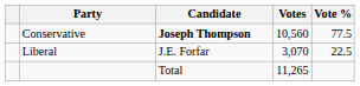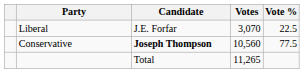 <table class="wikitable">
 <tr>
 <th></th>
 <th scope="col" width="175">Party</th>
 <th scope="col" width="150">Candidate</th>
 <th>Votes</th>
 <th>Vote %</th>
 </tr>
 <tr>
 <td>   </td>
+<td>Liberal</td>
+<td>J.E. Forfar</td>
+<td align=right>3,070</td>
+<td align=right>22.5</td>
+</tr>
+<tr>
+<td>   </td>
 <td>Conservative</td>
 <td><strong>Joseph Thompson</strong></td>
 <td align=right>10,560</td>
 <td align=right>77.5</td>
-</tr>
-<tr>
-<td>   </td>
-<td>Liberal</td>
-<td>J.E. Forfar</td>
-<td align=right>3,070</td>
-<td align=right>22.5</td>
 </tr>
 <tr>
 <td></td>
 <td></td>
 <td>Total</td>
 <td align=right>11,265</td>
 <td></td>
 </tr>
 </table>
